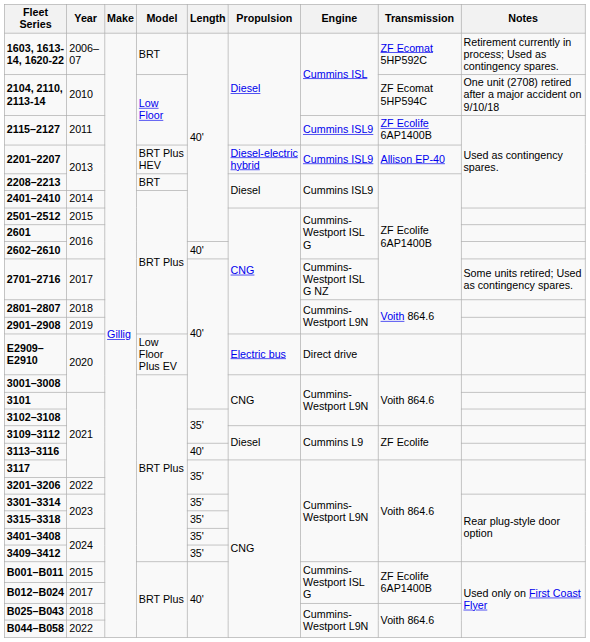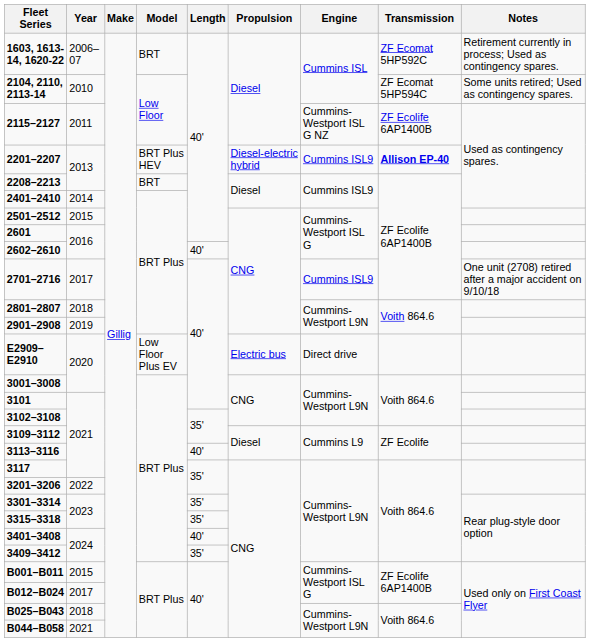 <table class="wikitable">
 <tr>
 <th>Fleet Series</th>
 <th>Year</th>
 <th>Make</th>
 <th>Model</th>
 <th>Length</th>
 <th>Propulsion</th>
 <th>Engine</th>
 <th>Transmission</th>
 <th>Notes</th>
 </tr>
 <tr>
 <td><strong>1603, 1613-14, 1620-22</strong></td>
 <td>2006–07</td>
 <td rowspan="28"><a href='#'>Gillig</a></td>
 <td rowspan="1">BRT</td>
 <td rowspan="8">40'</td>
 <td rowspan="3"><a href='#'>Diesel</a></td>
 <td rowspan="2"><a href='#'>Cummins ISL</a></td>
 <td rowspan="1"><a href='#'>ZF Ecomat</a> 5HP592C</td>
 <td>Retirement currently in process; Used as contingency spares.</td>
 </tr>
 <tr>
 <td><strong>2104, 2110, 2113-14</strong></td>
 <td>2010</td>
 <td rowspan="2"><a href='#'>Low Floor</a></td>
 <td rowspan="1">ZF Ecomat 5HP594C</td>
-<td>One unit (2708) retired after a major accident on 9/10/18</td>
+<td>Some units retired; Used as contingency spares.</td>
 </tr>
 <tr>
 <td><strong>2115–2127</strong></td>
 <td>2011</td>
-<td rowspan="1"><a href='#'>Cummins ISL9</a></td>
+<td rowspan="1">Cummins-Westport ISL G NZ</td>
 <td rowspan="1"><a href='#'>ZF Ecolife</a> 6AP1400B</td>
 <td rowspan="4">Used as contingency spares.</td>
 </tr>
 <tr>
 <td><strong>2201–2207</strong></td>
 <td rowspan="2">2013</td>
 <td>BRT Plus HEV</td>
 <td><a href='#'>Diesel-electric hybrid</a></td>
 <td><a href='#'>Cummins ISL9</a></td>
-<td rowspan="1"><a href='#'>Allison EP-40</a></td>
+<td rowspan="1"><strong><a href='#'>Allison EP-40</a></strong></td>
 </tr>
 <tr>
 <td><strong>2208–2213</strong></td>
 <td rowspan="1">BRT</td>
 <td rowspan="2">Diesel</td>
 <td rowspan="2">Cummins ISL9</td>
 <td rowspan="6">ZF Ecolife 6AP1400B</td>
 </tr>
 <tr>
 <td><strong>2401–2410</strong></td>
 <td>2014</td>
 <td rowspan="7">BRT Plus</td>
 </tr>
 <tr>
 <td><strong>2501–2512</strong></td>
 <td>2015</td>
 <td rowspan="6"><a href='#'>CNG</a></td>
 <td rowspan="3">Cummins-Westport ISL G</td>
 <td></td>
 </tr>
 <tr>
 <td><strong>2601</strong></td>
 <td rowspan="2">2016</td>
 <td></td>
 </tr>
 <tr>
 <td><strong>2602–2610</strong></td>
 <td rowspan="1">40'</td>
 <td></td>
 </tr>
 <tr>
 <td><strong>2701–2716</strong></td>
 <td>2017</td>
 <td rowspan="6">40'</td>
-<td rowspan="1">Cummins-Westport ISL G NZ</td>
-<td>Some units retired; Used as contingency spares.</td>
+<td rowspan="1"><a href='#'>Cummins ISL9</a></td>
+<td>One unit (2708) retired after a major accident on 9/10/18</td>
 </tr>
 <tr>
 <td><strong>2801–2807</strong></td>
 <td>2018</td>
 <td rowspan="2">Cummins-Westport L9N</td>
 <td rowspan="2"><a href='#'>Voith</a> 864.6</td>
 </tr>
 <tr>
 <td><strong>2901–2908</strong></td>
 <td>2019</td>
 <td></td>
 </tr>
 <tr>
 <td><strong>E2909–E2910</strong></td>
 <td rowspan="2">2020</td>
 <td rowspan="1">Low Floor Plus EV</td>
 <td rowspan="1"><a href='#'>Electric bus</a></td>
 <td rowspan="1">Direct drive</td>
 <td></td>
 </tr>
 <tr>
 <td><strong>3001–3008</strong></td>
 <td rowspan="11">BRT Plus</td>
 <td rowspan="3">CNG</td>
 <td rowspan="3">Cummins-Westport L9N</td>
 <td rowspan="3">Voith 864.6</td>
 <td></td>
 </tr>
 <tr>
 <td><strong>3101</strong></td>
 <td rowspan="5">2021</td>
 <td></td>
 </tr>
 <tr>
 <td><strong>3102–3108</strong></td>
 <td rowspan="2">35'</td>
 <td></td>
 </tr>
 <tr>
 <td><strong>3109–3112</strong></td>
 <td rowspan="2">Diesel</td>
 <td rowspan="2">Cummins L9</td>
 <td rowspan="2">ZF Ecolife</td>
 <td></td>
 </tr>
 <tr>
 <td><strong>3113–3116</strong></td>
 <td rowspan="1">40'</td>
 <td></td>
 </tr>
 <tr>
 <td><strong>3117</strong></td>
 <td rowspan="2">35'</td>
 <td rowspan="10">CNG</td>
 <td rowspan="6">Cummins-Westport L9N</td>
 <td rowspan="6">Voith 864.6</td>
 </tr>
 <tr>
 <td><strong>3201–3206</strong></td>
 <td>2022</td>
 </tr>
 <tr>
 <td><strong>3301–3314</strong></td>
 <td rowspan="2">2023</td>
 <td rowspan="1">35'</td>
 <td rowspan="4">Rear plug-style door option</td>
 </tr>
 <tr>
 <td><strong>3315–3318</strong></td>
 <td rowspan="1">35'</td>
 </tr>
 <tr>
 <td><strong>3401–3408</strong></td>
 <td rowspan="2">2024</td>
-<td rowspan="1">35'</td>
+<td rowspan="1">40'</td>
 </tr>
 <tr>
 <td><strong>3409–3412</strong></td>
 <td rowspan="1">35'</td>
 </tr>
 <tr>
 <td><strong>B001–B011</strong></td>
 <td>2015</td>
 <td rowspan="4">BRT Plus</td>
 <td rowspan="4">40'</td>
 <td rowspan="2">Cummins-Westport ISL G</td>
 <td rowspan="2">ZF Ecolife 6AP1400B</td>
 <td rowspan="4">Used only on <a href='#'>First Coast Flyer</a></td>
 </tr>
 <tr>
 <td><strong>B012–B024</strong></td>
 <td>2017</td>
 </tr>
 <tr>
 <td><strong>B025–B043</strong></td>
 <td>2018</td>
 <td rowspan="2">Cummins-Westport L9N</td>
 <td rowspan="2">Voith 864.6</td>
 </tr>
 <tr>
 <td><strong>B044–B058</strong></td>
-<td>2022</td>
+<td>2021</td>
 </tr>
 </table>
